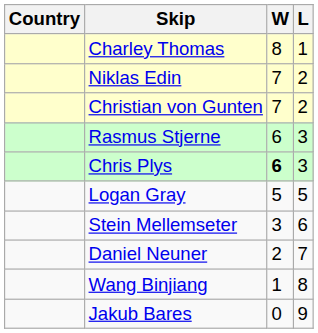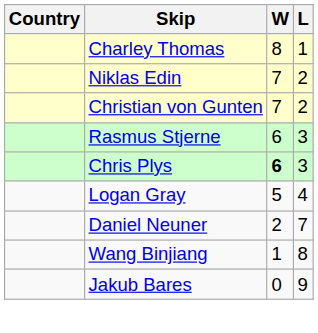 <table class="wikitable">
 <tr>
 <th>Country</th>
 <th>Skip</th>
 <th>W</th>
 <th>L</th>
 </tr>
 <tr bgcolor=#ffffcc>
 <td></td>
 <td><a href='#'>Charley Thomas</a></td>
 <td>8</td>
 <td>1</td>
 </tr>
 <tr bgcolor=#ffffcc>
 <td></td>
 <td><a href='#'>Niklas Edin</a></td>
 <td>7</td>
 <td>2</td>
 </tr>
 <tr bgcolor=#ffffcc>
 <td></td>
 <td><a href='#'>Christian von Gunten</a></td>
 <td>7</td>
 <td>2</td>
 </tr>
 <tr bgcolor=#ccffcc>
 <td></td>
 <td><a href='#'>Rasmus Stjerne</a></td>
 <td>6</td>
 <td>3</td>
 </tr>
 <tr bgcolor=#ccffcc>
 <td></td>
 <td><a href='#'>Chris Plys</a></td>
 <td><strong>6</strong></td>
 <td>3</td>
 </tr>
 <tr>
 <td></td>
 <td><a href='#'>Logan Gray</a></td>
 <td>5</td>
-<td>5</td>
-</tr>
-<tr>
-<td></td>
-<td><a href='#'>Stein Mellemseter</a></td>
-<td>3</td>
-<td>6</td>
+<td>4</td>
 </tr>
 <tr>
 <td></td>
 <td><a href='#'>Daniel Neuner</a></td>
 <td>2</td>
 <td>7</td>
 </tr>
 <tr>
 <td></td>
 <td><a href='#'>Wang Binjiang</a></td>
 <td>1</td>
 <td>8</td>
 </tr>
 <tr>
 <td></td>
 <td><a href='#'>Jakub Bares</a></td>
 <td>0</td>
 <td>9</td>
 </tr>
 </table>
